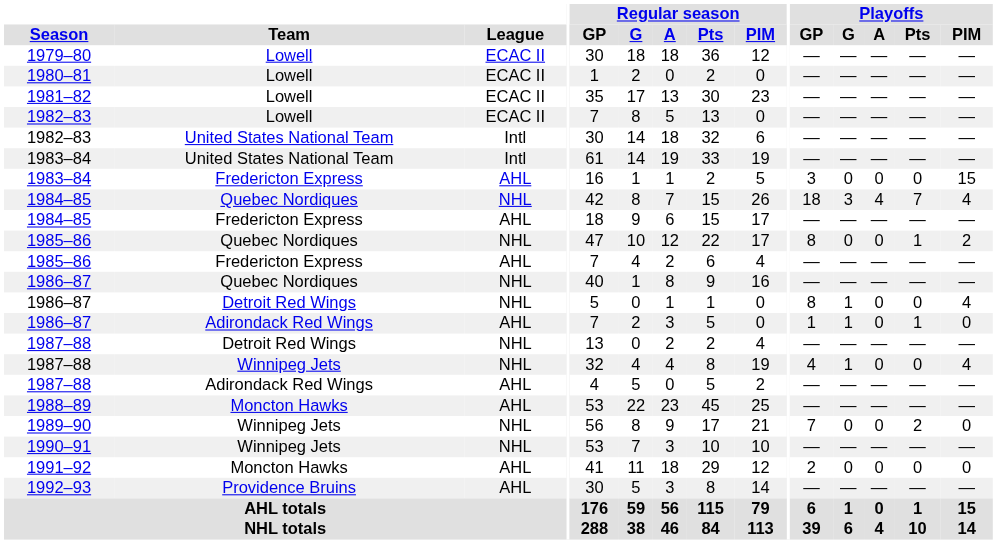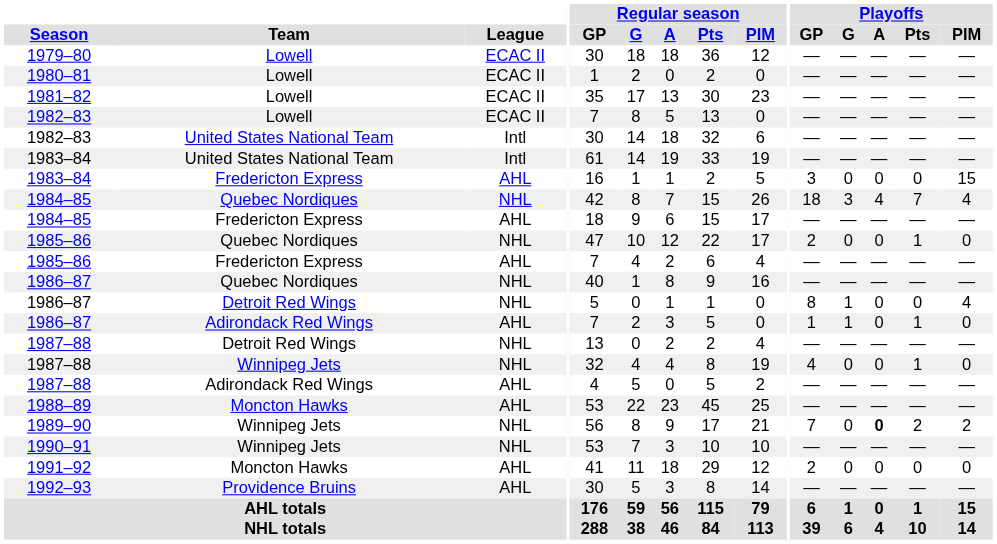 <table border="0" cellpadding="1" cellspacing="0" style="text-align:center; width:60em">
 <tr bgcolor="#e0e0e0">
 <th colspan="3" bgcolor="#ffffff"></th>
 <th rowspan="100" bgcolor="#ffffff"></th>
 <th colspan="5"><a href='#'>Regular season</a></th>
 <th rowspan="100" bgcolor="#ffffff"></th>
 <th colspan="5"><a href='#'>Playoffs</a></th>
 </tr>
 <tr bgcolor="#e0e0e0">
 <th><a href='#'>Season</a></th>
 <th>Team</th>
 <th>League</th>
 <th>GP</th>
 <th><a href='#'>G</a></th>
 <th><a href='#'>A</a></th>
 <th><a href='#'>Pts</a></th>
 <th><a href='#'>PIM</a></th>
 <th>GP</th>
 <th>G</th>
 <th>A</th>
 <th>Pts</th>
 <th>PIM</th>
 </tr>
 <tr>
 <td><a href='#'>1979–80</a></td>
 <td><a href='#'>Lowell</a></td>
 <td><a href='#'>ECAC II</a></td>
 <td>30</td>
 <td>18</td>
 <td>18</td>
 <td>36</td>
 <td>12</td>
 <td>—</td>
 <td>—</td>
 <td>—</td>
 <td>—</td>
 <td>—</td>
 </tr>
 <tr bgcolor="#f0f0f0">
 <td><a href='#'>1980–81</a></td>
 <td>Lowell</td>
 <td>ECAC II</td>
 <td>1</td>
 <td>2</td>
 <td>0</td>
 <td>2</td>
 <td>0</td>
 <td>—</td>
 <td>—</td>
 <td>—</td>
 <td>—</td>
 <td>—</td>
 </tr>
 <tr>
 <td><a href='#'>1981–82</a></td>
 <td>Lowell</td>
 <td>ECAC II</td>
 <td>35</td>
 <td>17</td>
 <td>13</td>
 <td>30</td>
 <td>23</td>
 <td>—</td>
 <td>—</td>
 <td>—</td>
 <td>—</td>
 <td>—</td>
 </tr>
 <tr bgcolor="#f0f0f0">
 <td><a href='#'>1982–83</a></td>
 <td>Lowell</td>
 <td>ECAC II</td>
 <td>7</td>
 <td>8</td>
 <td>5</td>
 <td>13</td>
 <td>0</td>
 <td>—</td>
 <td>—</td>
 <td>—</td>
 <td>—</td>
 <td>—</td>
 </tr>
 <tr>
 <td>1982–83</td>
 <td><a href='#'>United States National Team</a></td>
 <td>Intl</td>
 <td>30</td>
 <td>14</td>
 <td>18</td>
 <td>32</td>
 <td>6</td>
 <td>—</td>
 <td>—</td>
 <td>—</td>
 <td>—</td>
 <td>—</td>
 </tr>
 <tr bgcolor="#f0f0f0">
 <td>1983–84</td>
 <td>United States National Team</td>
 <td>Intl</td>
 <td>61</td>
 <td>14</td>
 <td>19</td>
 <td>33</td>
 <td>19</td>
 <td>—</td>
 <td>—</td>
 <td>—</td>
 <td>—</td>
 <td>—</td>
 </tr>
 <tr>
 <td><a href='#'>1983–84</a></td>
 <td><a href='#'>Fredericton Express</a></td>
 <td><a href='#'>AHL</a></td>
 <td>16</td>
 <td>1</td>
 <td>1</td>
 <td>2</td>
 <td>5</td>
 <td>3</td>
 <td>0</td>
 <td>0</td>
 <td>0</td>
 <td>15</td>
 </tr>
 <tr bgcolor="#f0f0f0">
 <td><a href='#'>1984–85</a></td>
 <td><a href='#'>Quebec Nordiques</a></td>
 <td><a href='#'>NHL</a></td>
 <td>42</td>
 <td>8</td>
 <td>7</td>
 <td>15</td>
 <td>26</td>
 <td>18</td>
 <td>3</td>
 <td>4</td>
 <td>7</td>
 <td>4</td>
 </tr>
 <tr>
 <td><a href='#'>1984–85</a></td>
 <td>Fredericton Express</td>
 <td>AHL</td>
 <td>18</td>
 <td>9</td>
 <td>6</td>
 <td>15</td>
 <td>17</td>
 <td>—</td>
 <td>—</td>
 <td>—</td>
 <td>—</td>
 <td>—</td>
 </tr>
 <tr bgcolor="#f0f0f0">
 <td><a href='#'>1985–86</a></td>
 <td>Quebec Nordiques</td>
 <td>NHL</td>
 <td>47</td>
 <td>10</td>
 <td>12</td>
 <td>22</td>
 <td>17</td>
-<td>8</td>
+<td>2</td>
 <td>0</td>
 <td>0</td>
 <td>1</td>
-<td>2</td>
+<td>0</td>
 </tr>
 <tr>
 <td><a href='#'>1985–86</a></td>
 <td>Fredericton Express</td>
 <td>AHL</td>
 <td>7</td>
 <td>4</td>
 <td>2</td>
 <td>6</td>
 <td>4</td>
 <td>—</td>
 <td>—</td>
 <td>—</td>
 <td>—</td>
 <td>—</td>
 </tr>
 <tr bgcolor="#f0f0f0">
 <td><a href='#'>1986–87</a></td>
 <td>Quebec Nordiques</td>
 <td>NHL</td>
 <td>40</td>
 <td>1</td>
 <td>8</td>
 <td>9</td>
 <td>16</td>
 <td>—</td>
 <td>—</td>
 <td>—</td>
 <td>—</td>
 <td>—</td>
 </tr>
 <tr>
 <td>1986–87</td>
 <td><a href='#'>Detroit Red Wings</a></td>
 <td>NHL</td>
 <td>5</td>
 <td>0</td>
 <td>1</td>
 <td>1</td>
 <td>0</td>
 <td>8</td>
 <td>1</td>
 <td>0</td>
 <td>0</td>
 <td>4</td>
 </tr>
 <tr bgcolor="#f0f0f0">
 <td><a href='#'>1986–87</a></td>
 <td><a href='#'>Adirondack Red Wings</a></td>
 <td>AHL</td>
 <td>7</td>
 <td>2</td>
 <td>3</td>
 <td>5</td>
 <td>0</td>
 <td>1</td>
 <td>1</td>
 <td>0</td>
 <td>1</td>
 <td>0</td>
 </tr>
 <tr>
 <td><a href='#'>1987–88</a></td>
 <td>Detroit Red Wings</td>
 <td>NHL</td>
 <td>13</td>
 <td>0</td>
 <td>2</td>
 <td>2</td>
 <td>4</td>
 <td>—</td>
 <td>—</td>
 <td>—</td>
 <td>—</td>
 <td>—</td>
 </tr>
 <tr bgcolor="#f0f0f0">
 <td>1987–88</td>
 <td><a href='#'>Winnipeg Jets</a></td>
 <td>NHL</td>
 <td>32</td>
 <td>4</td>
 <td>4</td>
 <td>8</td>
 <td>19</td>
 <td>4</td>
+<td>0</td>
+<td>0</td>
 <td>1</td>
 <td>0</td>
-<td>0</td>
-<td>4</td>
 </tr>
 <tr>
 <td><a href='#'>1987–88</a></td>
 <td>Adirondack Red Wings</td>
 <td>AHL</td>
 <td>4</td>
 <td>5</td>
 <td>0</td>
 <td>5</td>
 <td>2</td>
 <td>—</td>
 <td>—</td>
 <td>—</td>
 <td>—</td>
 <td>—</td>
 </tr>
 <tr bgcolor="#f0f0f0">
 <td><a href='#'>1988–89</a></td>
 <td><a href='#'>Moncton Hawks</a></td>
 <td>AHL</td>
 <td>53</td>
 <td>22</td>
 <td>23</td>
 <td>45</td>
 <td>25</td>
 <td>—</td>
 <td>—</td>
 <td>—</td>
 <td>—</td>
 <td>—</td>
 </tr>
 <tr>
 <td><a href='#'>1989–90</a></td>
 <td>Winnipeg Jets</td>
 <td>NHL</td>
 <td>56</td>
 <td>8</td>
 <td>9</td>
 <td>17</td>
 <td>21</td>
 <td>7</td>
 <td>0</td>
-<td>0</td>
+<td><strong>0</strong></td>
 <td>2</td>
-<td>0</td>
+<td>2</td>
 </tr>
 <tr bgcolor="#f0f0f0">
 <td><a href='#'>1990–91</a></td>
 <td>Winnipeg Jets</td>
 <td>NHL</td>
 <td>53</td>
 <td>7</td>
 <td>3</td>
 <td>10</td>
 <td>10</td>
 <td>—</td>
 <td>—</td>
 <td>—</td>
 <td>—</td>
 <td>—</td>
 </tr>
 <tr>
 <td><a href='#'>1991–92</a></td>
 <td>Moncton Hawks</td>
 <td>AHL</td>
 <td>41</td>
 <td>11</td>
 <td>18</td>
 <td>29</td>
 <td>12</td>
 <td>2</td>
 <td>0</td>
 <td>0</td>
 <td>0</td>
 <td>0</td>
 </tr>
 <tr bgcolor="#f0f0f0">
 <td><a href='#'>1992–93</a></td>
 <td><a href='#'>Providence Bruins</a></td>
 <td>AHL</td>
 <td>30</td>
 <td>5</td>
 <td>3</td>
 <td>8</td>
 <td>14</td>
 <td>—</td>
 <td>—</td>
 <td>—</td>
 <td>—</td>
 <td>—</td>
 </tr>
 <tr bgcolor="#e0e0e0">
 <th colspan="3">AHL totals</th>
 <th>176</th>
 <th>59</th>
 <th>56</th>
 <th>115</th>
 <th>79</th>
 <th>6</th>
 <th>1</th>
 <th>0</th>
 <th>1</th>
 <th>15</th>
 </tr>
 <tr bgcolor="#e0e0e0">
 <th colspan="3">NHL totals</th>
 <th>288</th>
 <th>38</th>
 <th>46</th>
 <th>84</th>
 <th>113</th>
 <th>39</th>
 <th>6</th>
 <th>4</th>
 <th>10</th>
 <th>14</th>
 </tr>
 </table>
